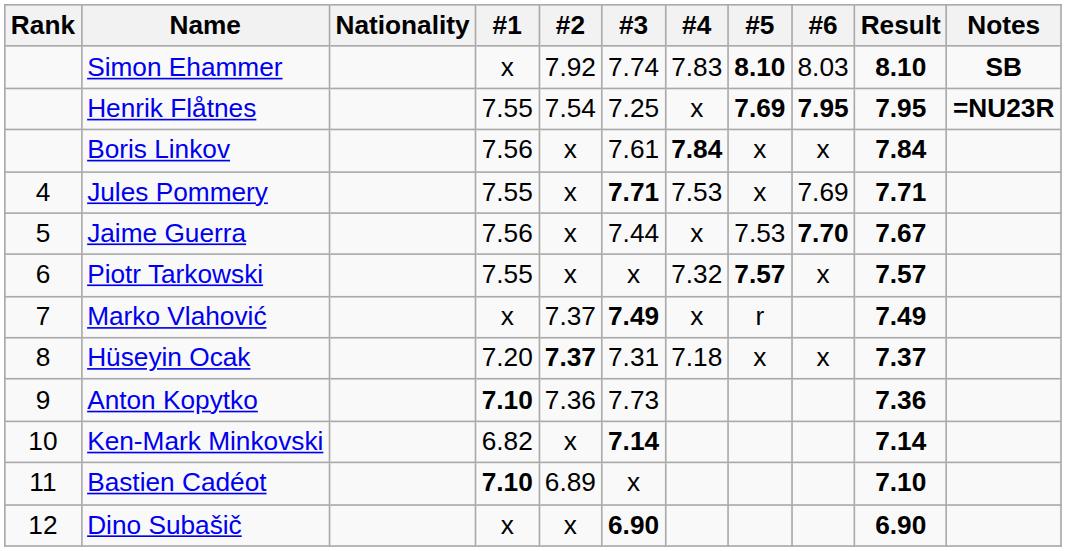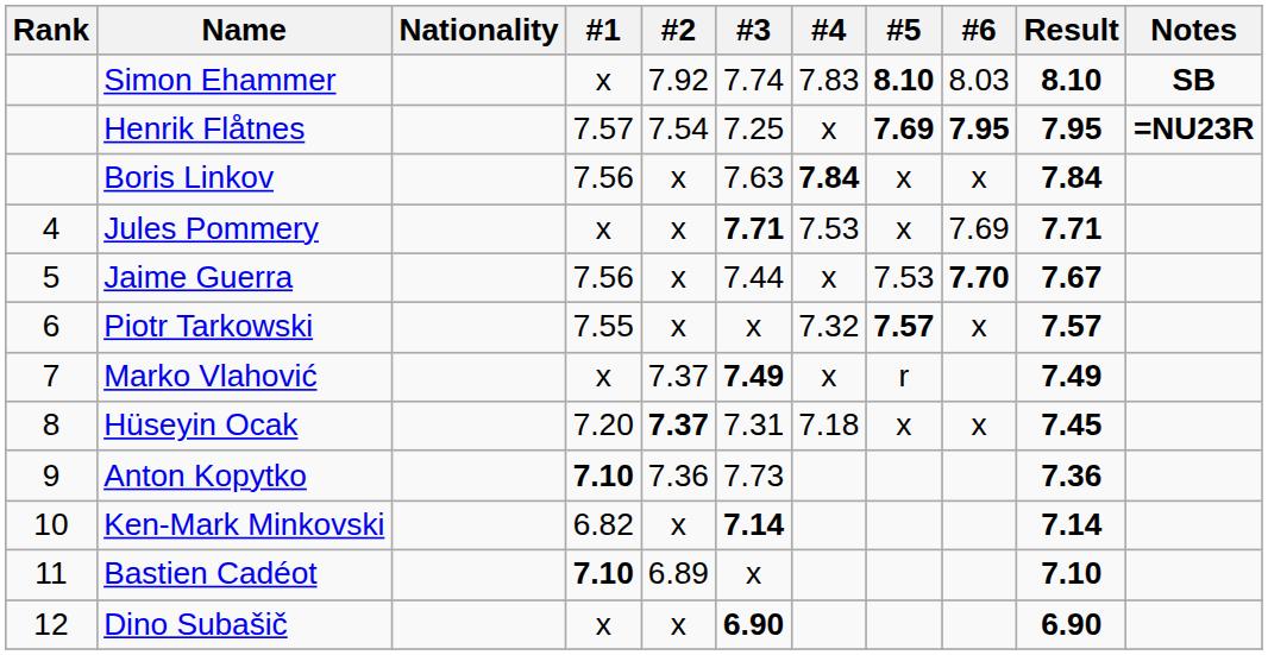 <table class="wikitable sortable" style="text-align:center">
 <tr>
 <th>Rank</th>
 <th>Name</th>
 <th>Nationality</th>
 <th>#1</th>
 <th>#2</th>
 <th>#3</th>
 <th>#4</th>
 <th>#5</th>
 <th>#6</th>
 <th>Result</th>
 <th>Notes</th>
 </tr>
 <tr>
 <td></td>
 <td align=left><a href='#'>Simon Ehammer</a></td>
 <td align=left></td>
 <td>x</td>
 <td>7.92</td>
 <td>7.74</td>
 <td>7.83</td>
 <td><strong>8.10</strong></td>
 <td>8.03</td>
 <td><strong>8.10</strong></td>
 <td><strong>SB</strong></td>
 </tr>
 <tr>
 <td></td>
 <td align=left><a href='#'>Henrik Flåtnes</a></td>
 <td align=left></td>
-<td>7.55</td>
+<td>7.57</td>
 <td>7.54</td>
 <td>7.25</td>
 <td>x</td>
 <td><strong>7.69</strong></td>
 <td><strong>7.95</strong></td>
 <td><strong>7.95</strong></td>
 <td><strong>=NU23R</strong></td>
 </tr>
 <tr>
 <td></td>
 <td align=left><a href='#'>Boris Linkov</a></td>
 <td align=left></td>
 <td>7.56</td>
 <td>x</td>
-<td>7.61</td>
+<td>7.63</td>
 <td><strong>7.84</strong></td>
 <td>x</td>
 <td>x</td>
 <td><strong>7.84</strong></td>
 <td></td>
 </tr>
 <tr>
 <td>4</td>
 <td align=left><a href='#'>Jules Pommery</a></td>
 <td align=left></td>
-<td>7.55</td>
+<td>x</td>
 <td>x</td>
 <td><strong>7.71</strong></td>
 <td>7.53</td>
 <td>x</td>
 <td>7.69</td>
 <td><strong>7.71</strong></td>
 <td></td>
 </tr>
 <tr>
 <td>5</td>
 <td align=left><a href='#'>Jaime Guerra</a></td>
 <td align=left></td>
 <td>7.56</td>
 <td>x</td>
 <td>7.44</td>
 <td>x</td>
 <td>7.53</td>
 <td><strong>7.70</strong></td>
 <td><strong>7.67</strong></td>
 <td></td>
 </tr>
 <tr>
 <td>6</td>
 <td align=left><a href='#'>Piotr Tarkowski</a></td>
 <td align=left></td>
 <td>7.55</td>
 <td>x</td>
 <td>x</td>
 <td>7.32</td>
 <td><strong>7.57</strong></td>
 <td>x</td>
 <td><strong>7.57</strong></td>
 <td></td>
 </tr>
 <tr>
 <td>7</td>
 <td align=left><a href='#'>Marko Vlahović</a></td>
 <td align=left></td>
 <td>x</td>
 <td>7.37</td>
 <td><strong>7.49</strong></td>
 <td>x</td>
 <td>r</td>
 <td></td>
 <td><strong>7.49</strong></td>
 <td></td>
 </tr>
 <tr>
 <td>8</td>
 <td align=left><a href='#'>Hüseyin Ocak</a></td>
 <td align=left></td>
 <td>7.20</td>
 <td><strong>7.37</strong></td>
 <td>7.31</td>
 <td>7.18</td>
 <td>x</td>
 <td>x</td>
-<td><strong>7.37</strong></td>
+<td><strong>7.45</strong></td>
 <td></td>
 </tr>
 <tr>
 <td>9</td>
 <td align=left><a href='#'>Anton Kopytko</a></td>
 <td align=left></td>
 <td><strong>7.10</strong></td>
 <td>7.36</td>
 <td>7.73</td>
 <td></td>
 <td></td>
 <td></td>
 <td><strong>7.36</strong></td>
 <td></td>
 </tr>
 <tr>
 <td>10</td>
 <td align=left><a href='#'>Ken-Mark Minkovski</a></td>
 <td align=left></td>
 <td>6.82</td>
 <td>x</td>
 <td><strong>7.14</strong></td>
 <td></td>
 <td></td>
 <td></td>
 <td><strong>7.14</strong></td>
 <td></td>
 </tr>
 <tr>
 <td>11</td>
 <td align=left><a href='#'>Bastien Cadéot</a></td>
 <td align=left></td>
 <td><strong>7.10</strong></td>
 <td>6.89</td>
 <td>x</td>
 <td></td>
 <td></td>
 <td></td>
 <td><strong>7.10</strong></td>
 <td></td>
 </tr>
 <tr>
 <td>12</td>
 <td align=left><a href='#'>Dino Subašič</a></td>
 <td align=left></td>
 <td>x</td>
 <td>x</td>
 <td><strong>6.90</strong></td>
 <td></td>
 <td></td>
 <td></td>
 <td><strong>6.90</strong></td>
 <td></td>
 </tr>
 </table>
